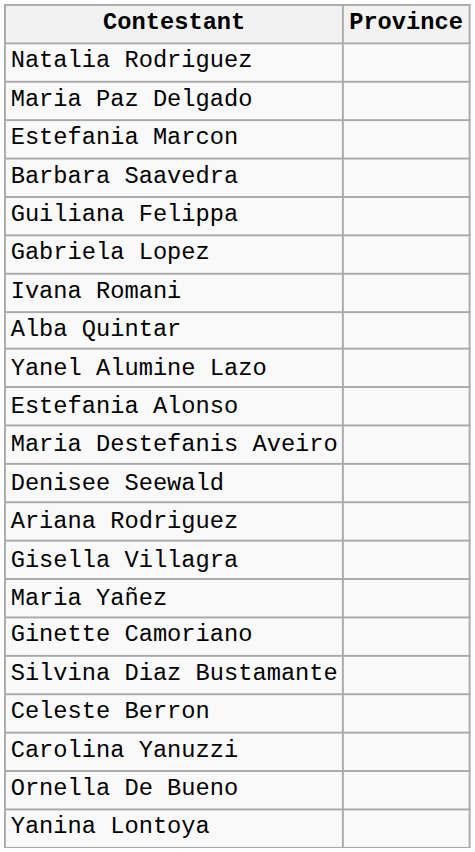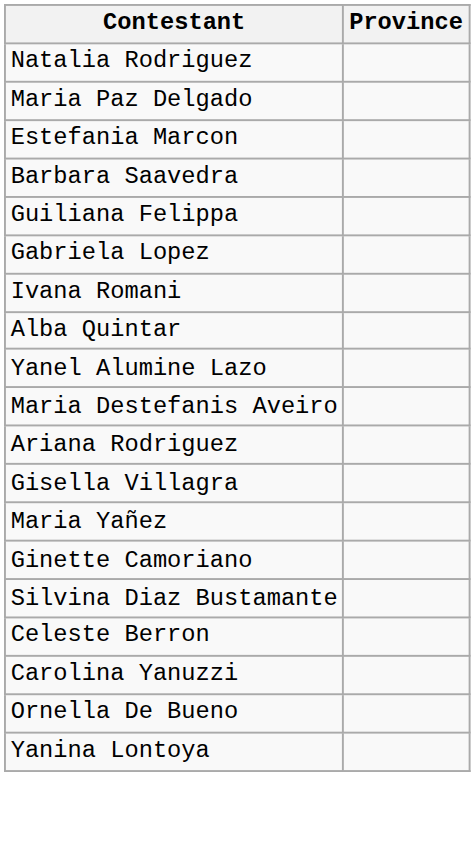 <table class="wikitable sortable" style="font-size: 95%;">
 <tr>
 <th>Contestant</th>
 <th>Province</th>
 </tr>
 <tr>
 <td>Natalia Rodriguez</td>
 <td></td>
 </tr>
 <tr>
 <td>Maria Paz Delgado</td>
 <td></td>
 </tr>
 <tr>
 <td>Estefania Marcon</td>
 <td></td>
 </tr>
 <tr>
 <td>Barbara Saavedra</td>
 <td></td>
 </tr>
 <tr>
 <td>Guiliana Felippa</td>
 <td></td>
 </tr>
 <tr>
 <td>Gabriela Lopez</td>
 <td></td>
 </tr>
 <tr>
 <td>Ivana Romani</td>
 <td></td>
 </tr>
 <tr>
 <td>Alba Quintar</td>
 <td></td>
 </tr>
 <tr>
 <td>Yanel Alumine Lazo</td>
 <td></td>
 </tr>
 <tr>
-<td>Estefania Alonso</td>
-<td></td>
-</tr>
-<tr>
 <td>Maria Destefanis Aveiro</td>
-<td></td>
-</tr>
-<tr>
-<td>Denisee Seewald</td>
 <td></td>
 </tr>
 <tr>
 <td>Ariana Rodriguez</td>
 <td></td>
 </tr>
 <tr>
 <td>Gisella Villagra</td>
 <td></td>
 </tr>
 <tr>
 <td>Maria Yañez</td>
 <td></td>
 </tr>
 <tr>
 <td>Ginette Camoriano</td>
 <td></td>
 </tr>
 <tr>
 <td>Silvina Diaz Bustamante</td>
 <td></td>
 </tr>
 <tr>
 <td>Celeste Berron</td>
 <td></td>
 </tr>
 <tr>
 <td>Carolina Yanuzzi</td>
 <td></td>
 </tr>
 <tr>
 <td>Ornella De Bueno</td>
 <td></td>
 </tr>
 <tr>
 <td>Yanina Lontoya</td>
 <td></td>
 </tr>
 </table>
